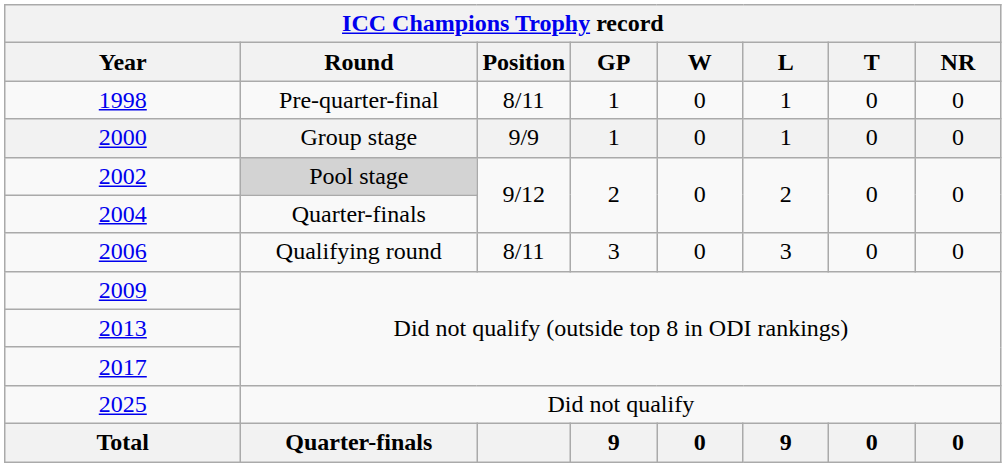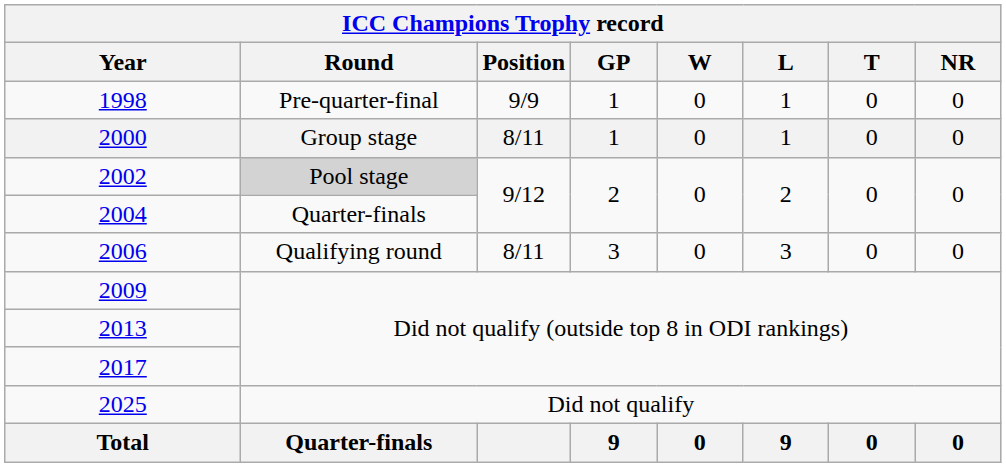 <table class="wikitable" style="text-align: center; width=900px;">
 <tr>
 <th colspan="9"><a href='#'>ICC Champions Trophy</a> record</th>
 </tr>
 <tr>
 <th width=150>Year</th>
 <th width=150>Round</th>
 <th width=50>Position</th>
 <th width=50>GP</th>
 <th width=50>W</th>
 <th width=50>L</th>
 <th width=50>T</th>
 <th width=50>NR</th>
 </tr>
 <tr>
 <td> <a href='#'>1998</a></td>
 <td>Pre-quarter-final</td>
-<td>8/11</td>
+<td>9/9</td>
 <td>1</td>
 <td>0</td>
 <td>1</td>
 <td>0</td>
 <td>0</td>
 </tr>
 <tr bgcolor="F2F2F2">
 <td> <a href='#'>2000</a></td>
 <td>Group stage</td>
-<td>9/9</td>
+<td>8/11</td>
 <td>1</td>
 <td>0</td>
 <td>1</td>
 <td>0</td>
 <td>0</td>
 </tr>
 <tr>
 <td> <a href='#'>2002</a></td>
 <td style="background: lightgrey;">Pool stage</td>
 <td rowspan=2>9/12</td>
 <td rowspan=2>2</td>
 <td rowspan=2>0</td>
 <td rowspan=2>2</td>
 <td rowspan=2>0</td>
 <td rowspan=2>0</td>
 </tr>
 <tr>
 <td> <a href='#'>2004</a></td>
 <td>Quarter-finals</td>
 </tr>
 <tr>
 <td> <a href='#'>2006</a></td>
 <td>Qualifying round</td>
 <td>8/11</td>
 <td>3</td>
 <td>0</td>
 <td>3</td>
 <td>0</td>
 <td>0</td>
 </tr>
 <tr>
 <td> <a href='#'>2009</a></td>
 <td rowspan="3" colspan="7">Did not qualify (outside top 8 in ODI rankings)</td>
 </tr>
 <tr>
 <td>  <a href='#'>2013</a></td>
 </tr>
 <tr>
 <td>  <a href='#'>2017</a></td>
 </tr>
 <tr>
 <td>  <a href='#'>2025</a></td>
 <td colspan=7>Did not qualify</td>
 </tr>
 <tr>
 <th>Total</th>
 <th>Quarter-finals</th>
 <th></th>
 <th>9</th>
 <th>0</th>
 <th>9</th>
 <th>0</th>
 <th>0</th>
 </tr>
 </table>
